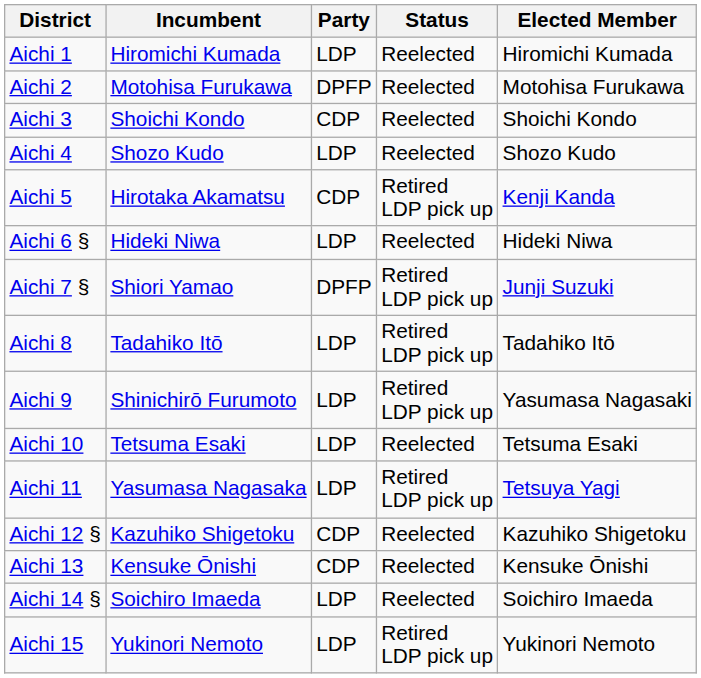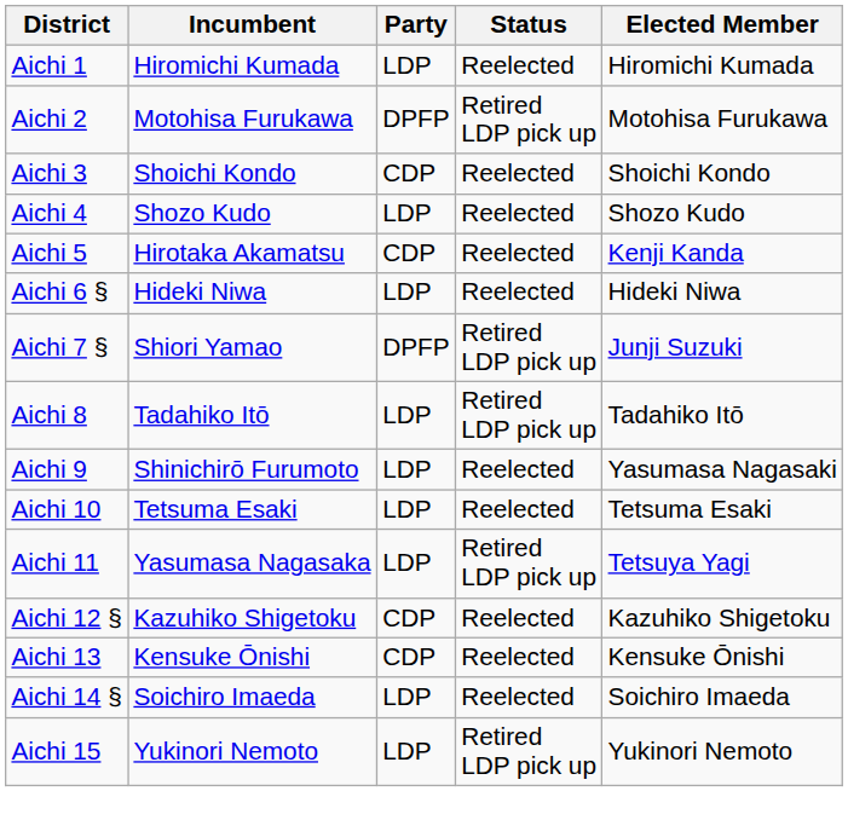 <table class="wikitable">
 <tr>
 <th>District</th>
 <th>Incumbent</th>
 <th>Party</th>
 <th>Status</th>
 <th>Elected Member</th>
 </tr>
 <tr>
 <td><a href='#'>Aichi 1</a></td>
 <td><a href='#'>Hiromichi Kumada</a></td>
 <td>LDP</td>
 <td>Reelected</td>
 <td>Hiromichi Kumada</td>
 </tr>
 <tr>
 <td><a href='#'>Aichi 2</a></td>
 <td><a href='#'>Motohisa Furukawa</a></td>
 <td>DPFP</td>
-<td>Reelected</td>
+<td>Retired<br>LDP pick up</td>
 <td>Motohisa Furukawa</td>
 </tr>
 <tr>
 <td><a href='#'>Aichi 3</a></td>
 <td><a href='#'>Shoichi Kondo</a></td>
 <td>CDP</td>
 <td>Reelected</td>
 <td>Shoichi Kondo</td>
 </tr>
 <tr>
 <td><a href='#'>Aichi 4</a></td>
 <td><a href='#'>Shozo Kudo</a></td>
 <td>LDP</td>
 <td>Reelected</td>
 <td>Shozo Kudo</td>
 </tr>
 <tr>
 <td><a href='#'>Aichi 5</a></td>
 <td><a href='#'>Hirotaka Akamatsu</a></td>
 <td>CDP</td>
-<td>Retired<br>LDP pick up</td>
+<td>Reelected</td>
 <td><a href='#'>Kenji Kanda</a></td>
 </tr>
 <tr>
 <td><a href='#'>Aichi 6</a> §</td>
 <td><a href='#'>Hideki Niwa</a></td>
 <td>LDP</td>
 <td>Reelected</td>
 <td>Hideki Niwa</td>
 </tr>
 <tr>
 <td><a href='#'>Aichi 7</a> §</td>
 <td><a href='#'>Shiori Yamao</a></td>
 <td>DPFP</td>
 <td>Retired<br>LDP pick up</td>
 <td><a href='#'>Junji Suzuki</a></td>
 </tr>
 <tr>
 <td><a href='#'>Aichi 8</a></td>
 <td><a href='#'>Tadahiko Itō</a></td>
 <td>LDP</td>
 <td>Retired<br>LDP pick up</td>
 <td>Tadahiko Itō</td>
 </tr>
 <tr>
 <td><a href='#'>Aichi 9</a></td>
 <td><a href='#'>Shinichirō Furumoto</a></td>
 <td>LDP</td>
-<td>Retired<br>LDP pick up</td>
+<td>Reelected</td>
 <td>Yasumasa Nagasaki</td>
 </tr>
 <tr>
 <td><a href='#'>Aichi 10</a></td>
 <td><a href='#'>Tetsuma Esaki</a></td>
 <td>LDP</td>
 <td>Reelected</td>
 <td>Tetsuma Esaki</td>
 </tr>
 <tr>
 <td><a href='#'>Aichi 11</a></td>
 <td><a href='#'>Yasumasa Nagasaka</a></td>
 <td>LDP</td>
 <td>Retired<br>LDP pick up</td>
 <td><a href='#'>Tetsuya Yagi</a></td>
 </tr>
 <tr>
 <td><a href='#'>Aichi 12</a> §</td>
 <td><a href='#'>Kazuhiko Shigetoku</a></td>
 <td>CDP</td>
 <td>Reelected</td>
 <td>Kazuhiko Shigetoku</td>
 </tr>
 <tr>
 <td><a href='#'>Aichi 13</a></td>
 <td><a href='#'>Kensuke Ōnishi</a></td>
 <td>CDP</td>
 <td>Reelected</td>
 <td>Kensuke Ōnishi</td>
 </tr>
 <tr>
 <td><a href='#'>Aichi 14</a> §</td>
 <td><a href='#'>Soichiro Imaeda</a></td>
 <td>LDP</td>
 <td>Reelected</td>
 <td>Soichiro Imaeda</td>
 </tr>
 <tr>
 <td><a href='#'>Aichi 15</a></td>
 <td><a href='#'>Yukinori Nemoto</a></td>
 <td>LDP</td>
 <td>Retired<br>LDP pick up</td>
 <td>Yukinori Nemoto</td>
 </tr>
 </table>
